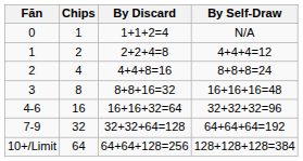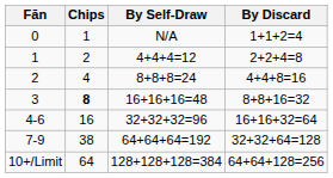 <table class="wikitable" style="text-align:center;">
 <tr>
 <th>Fān</th>
 <th>Chips</th>
+<th>By Self-Draw</th>
 <th>By Discard</th>
-<th>By Self-Draw</th>
 </tr>
 <tr>
 <td>0</td>
 <td>1</td>
+<td>N/A</td>
 <td>1+1+2=4</td>
-<td>N/A</td>
 </tr>
 <tr>
 <td>1</td>
 <td>2</td>
+<td>4+4+4=12</td>
 <td>2+2+4=8</td>
-<td>4+4+4=12</td>
 </tr>
 <tr>
 <td>2</td>
 <td>4</td>
+<td>8+8+8=24</td>
 <td>4+4+8=16</td>
-<td>8+8+8=24</td>
 </tr>
 <tr>
 <td>3</td>
-<td>8</td>
+<td><strong>8</strong></td>
+<td>16+16+16=48</td>
 <td>8+8+16=32</td>
-<td>16+16+16=48</td>
 </tr>
 <tr>
 <td>4-6</td>
 <td>16</td>
+<td>32+32+32=96</td>
 <td>16+16+32=64</td>
-<td>32+32+32=96</td>
 </tr>
 <tr>
 <td>7-9</td>
-<td>32</td>
+<td>38</td>
+<td>64+64+64=192</td>
 <td>32+32+64=128</td>
-<td>64+64+64=192</td>
 </tr>
 <tr>
 <td>10+/Limit</td>
 <td>64</td>
+<td>128+128+128=384</td>
 <td>64+64+128=256</td>
-<td>128+128+128=384</td>
 </tr>
 </table>
